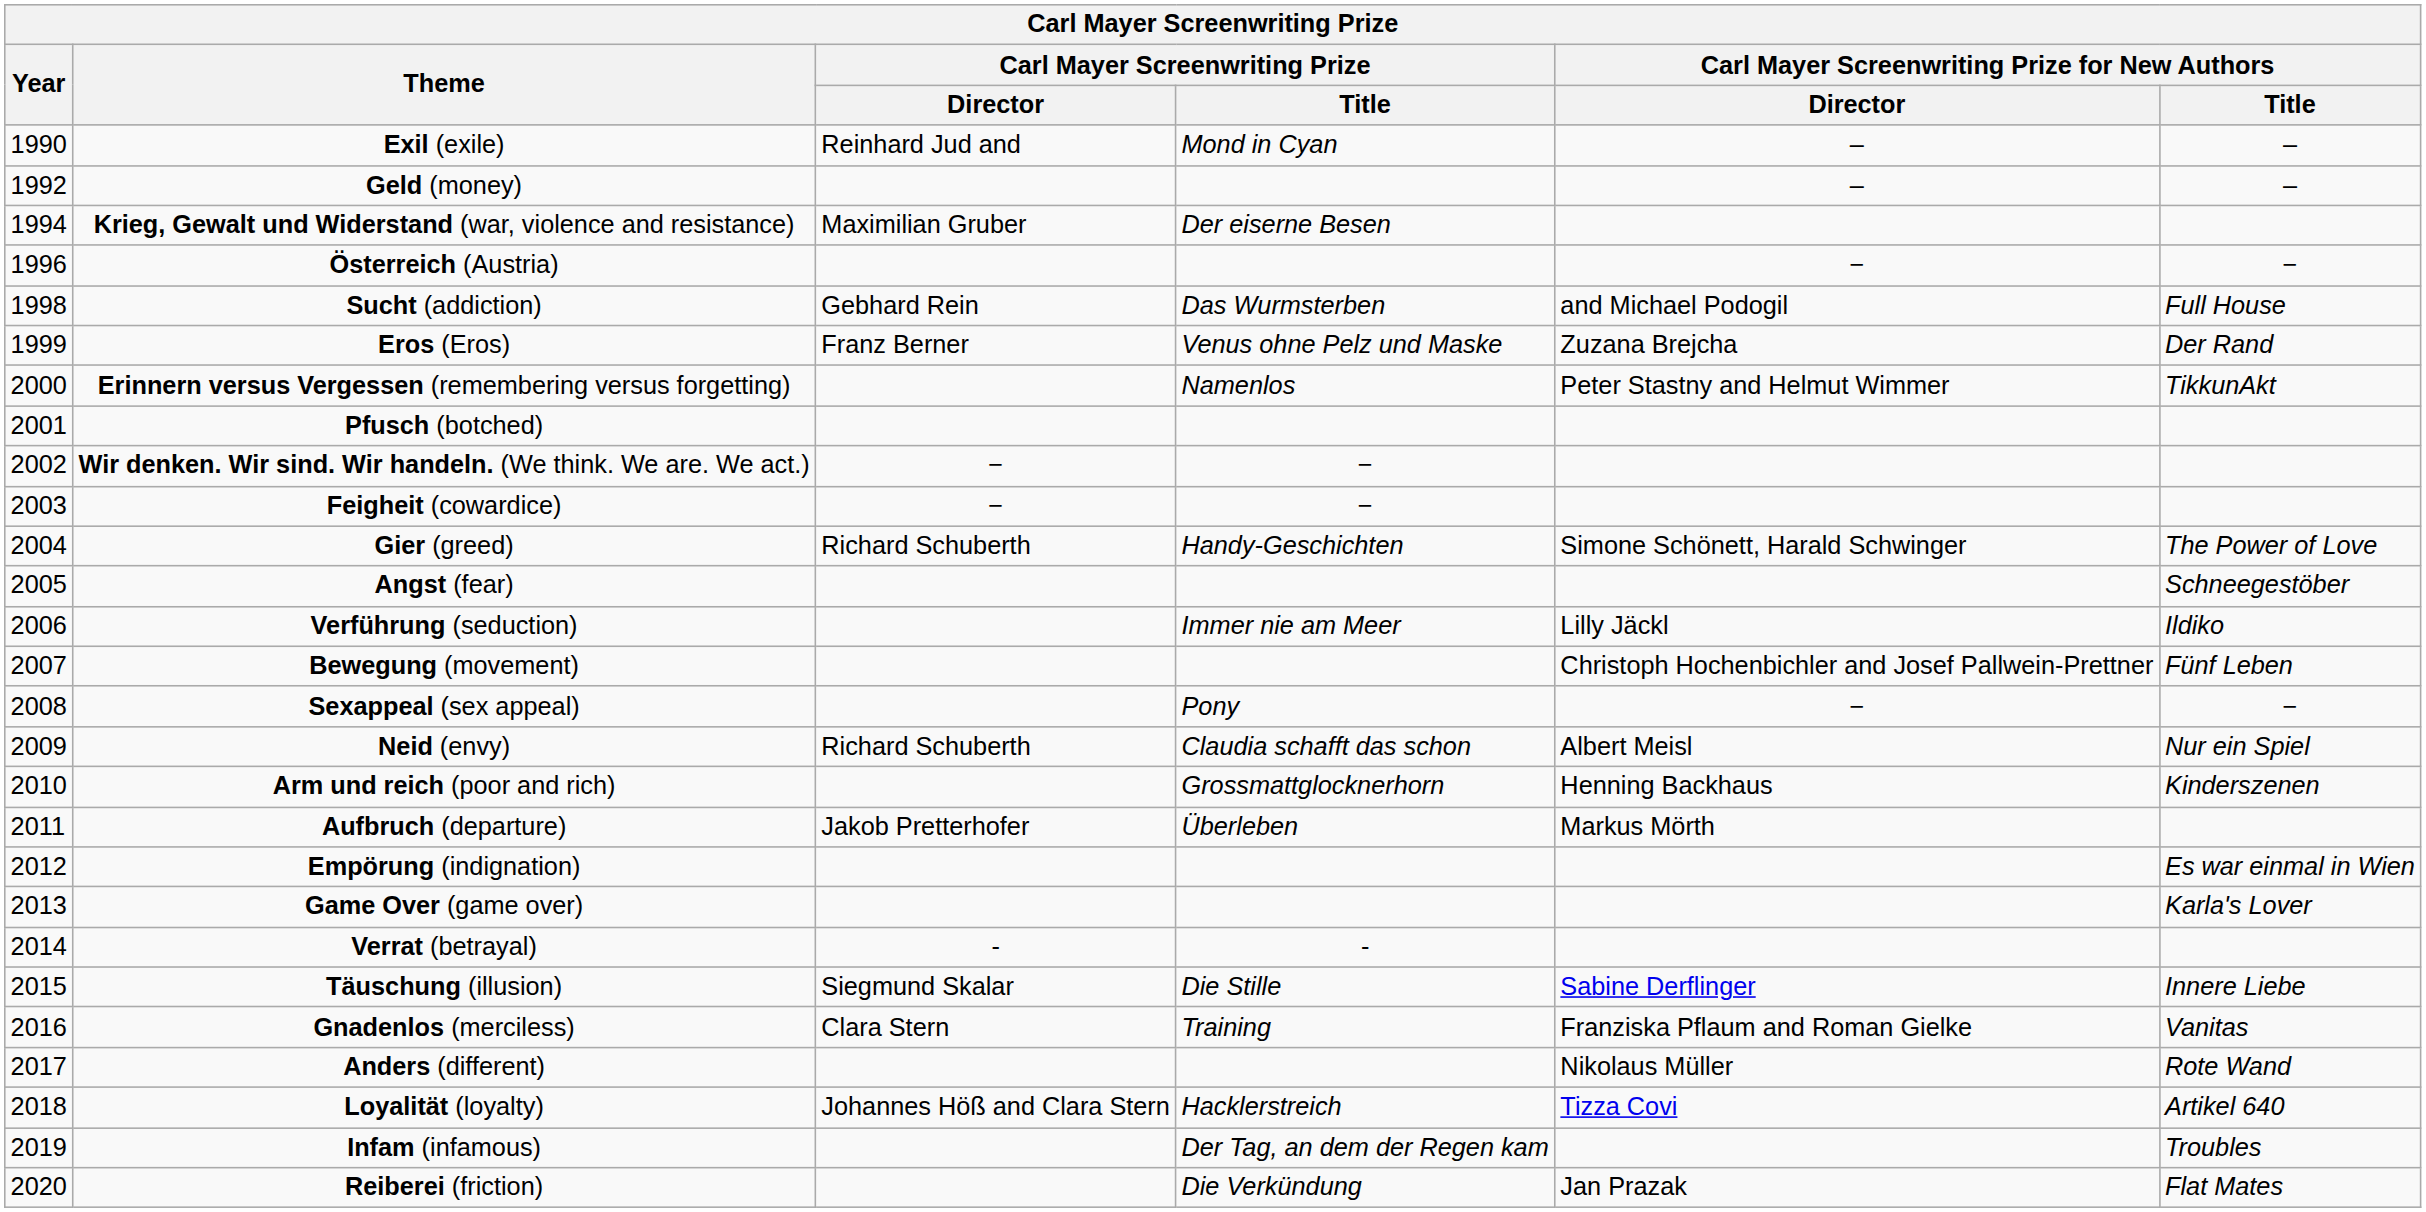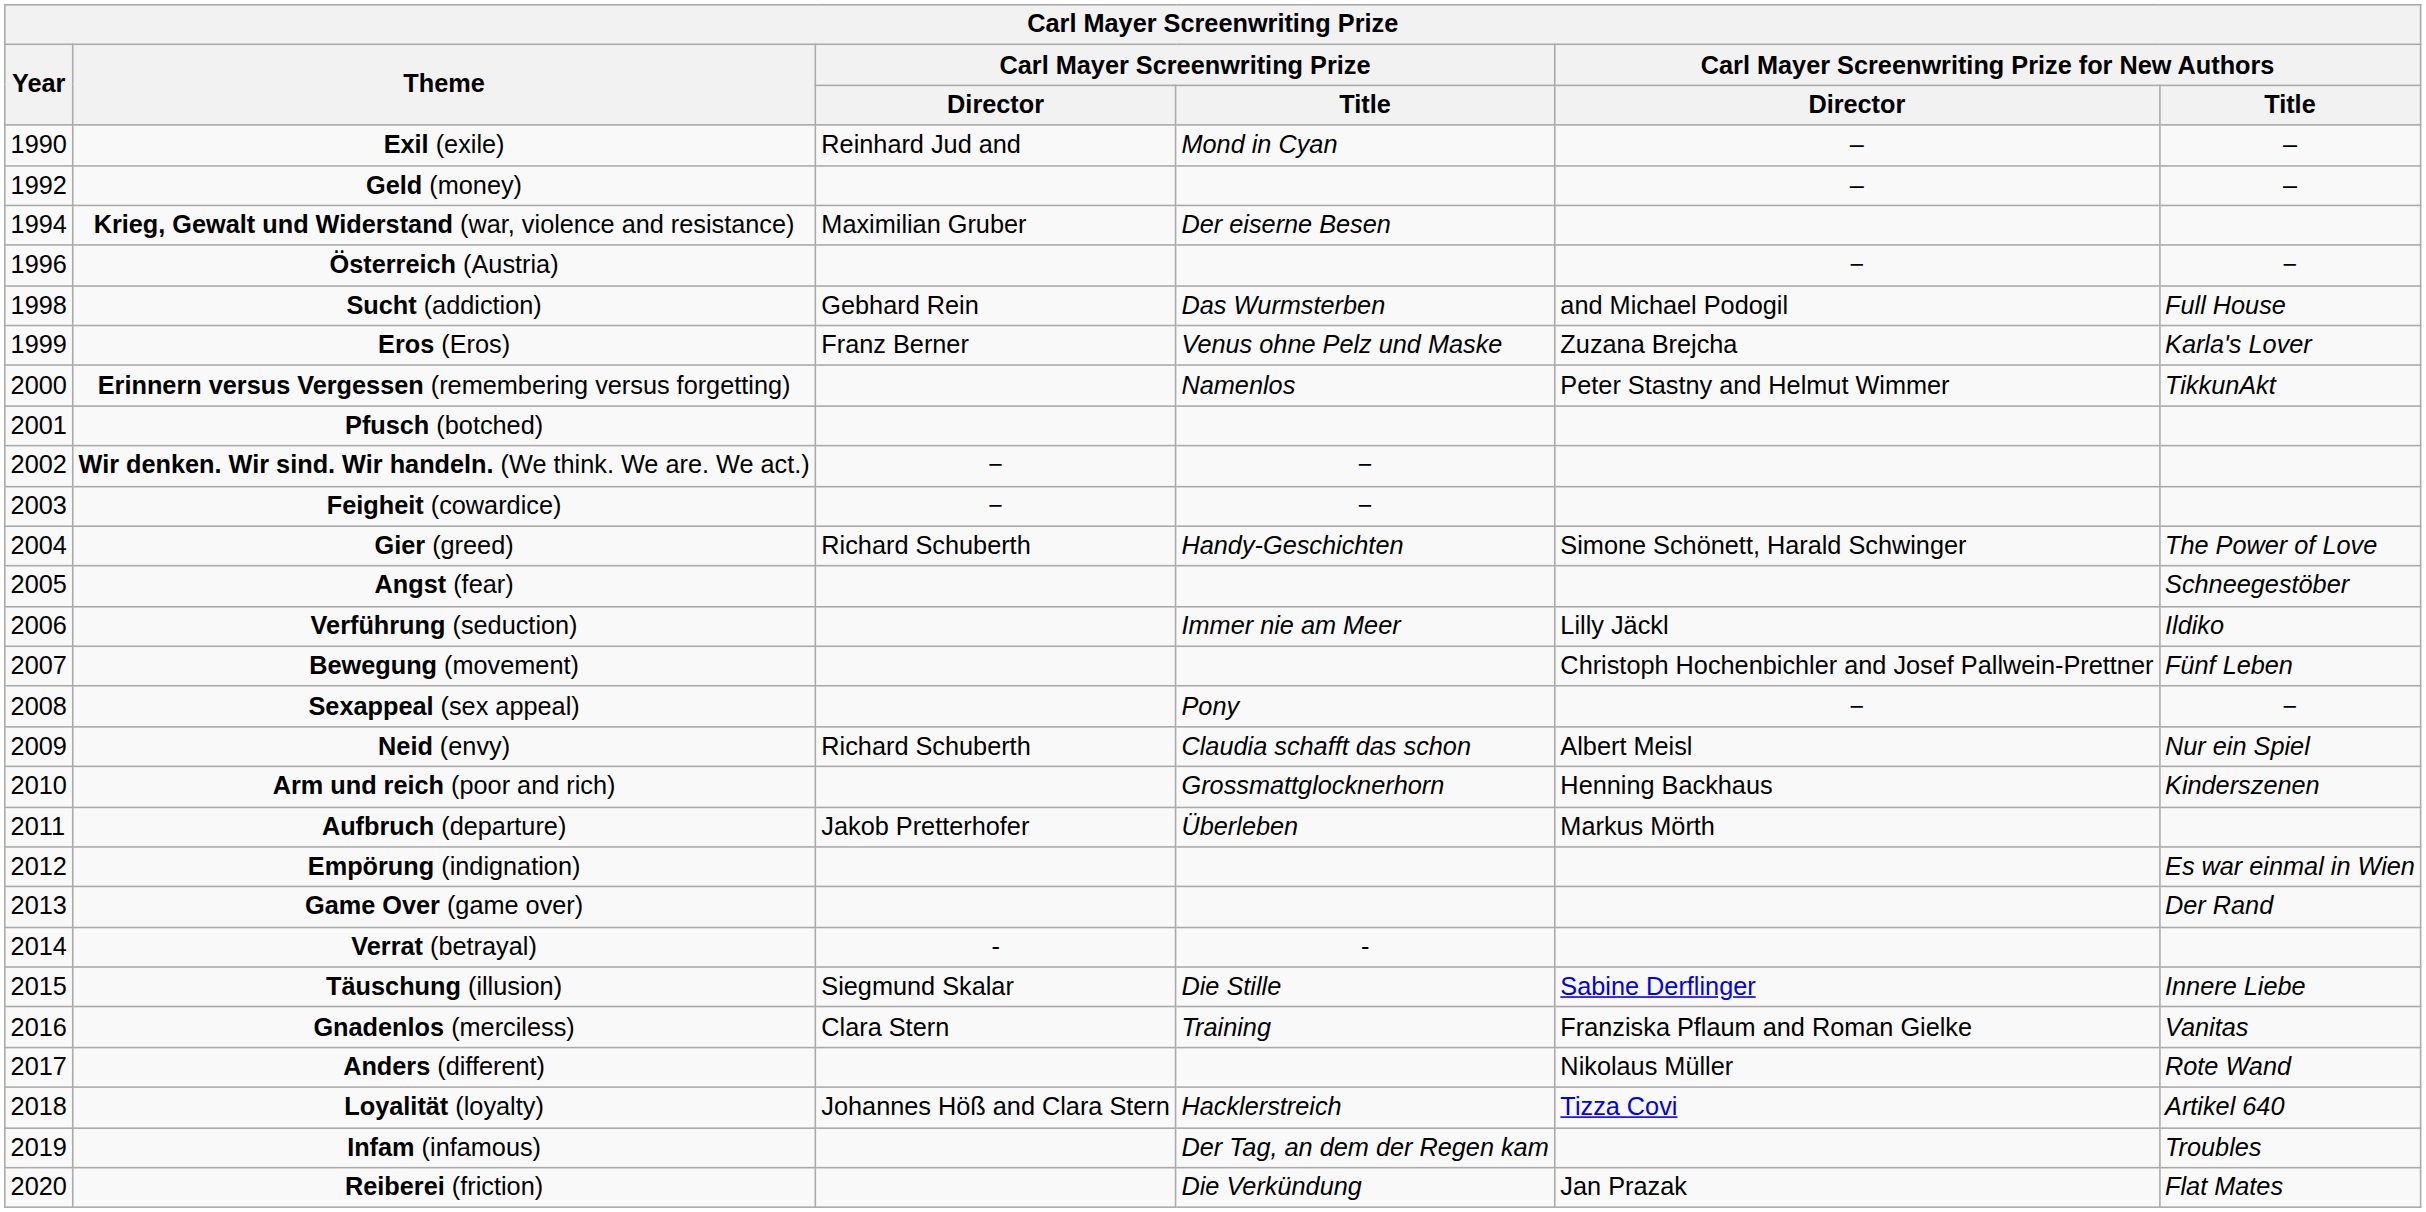 <table class="wikitable">
 <tr>
 <th colspan="6">Carl Mayer Screenwriting Prize</th>
 </tr>
 <tr class="hintergrundfarbe6" align="center">
 <th rowspan="2">Year</th>
 <th rowspan="2">Theme</th>
 <th colspan="2">Carl Mayer Screenwriting Prize</th>
 <th colspan="2">Carl Mayer Screenwriting Prize for New Authors</th>
 </tr>
 <tr>
 <th>Director</th>
 <th>Title</th>
 <th>Director</th>
 <th>Title</th>
 </tr>
 <tr>
 <td>1990</td>
 <td align="center"><strong>Exil</strong> (exile)</td>
 <td>Reinhard Jud and </td>
 <td><em>Mond in Cyan</em></td>
 <td align="center">–</td>
 <td align="center">–</td>
 </tr>
 <tr>
 <td>1992</td>
 <td align="center"><strong>Geld</strong> (money)</td>
 <td></td>
 <td></td>
 <td align="center">–</td>
 <td align="center">–</td>
 </tr>
 <tr>
 <td>1994</td>
 <td align="center"><strong>Krieg, Gewalt und Widerstand</strong> (war, violence and resistance)</td>
 <td>Maximilian Gruber</td>
 <td><em>Der eiserne Besen</em></td>
 <td></td>
 <td></td>
 </tr>
 <tr>
 <td>1996</td>
 <td align="center"><strong>Österreich</strong> (Austria)</td>
 <td></td>
 <td></td>
 <td align="center">−</td>
 <td align="center">−</td>
 </tr>
 <tr>
 <td>1998</td>
 <td align="center"><strong>Sucht</strong> (addiction)</td>
 <td>Gebhard Rein</td>
 <td><em>Das Wurmsterben</em></td>
 <td> and Michael Podogil</td>
 <td><em>Full House</em></td>
 </tr>
 <tr>
 <td>1999</td>
 <td align="center"><strong>Eros</strong> (Eros)</td>
 <td>Franz Berner</td>
 <td><em>Venus ohne Pelz und Maske</em></td>
 <td>Zuzana Brejcha</td>
-<td><em>Der Rand</em></td>
+<td><em>Karla's Lover</em></td>
 </tr>
 <tr>
 <td>2000</td>
 <td align="center"><strong>Erinnern versus Vergessen</strong> (remembering versus forgetting)</td>
 <td></td>
 <td><em>Namenlos</em></td>
 <td>Peter Stastny and Helmut Wimmer</td>
 <td><em>TikkunAkt</em></td>
 </tr>
 <tr>
 <td>2001</td>
 <td align="center"><strong>Pfusch</strong> (botched)</td>
 <td></td>
 <td></td>
 <td></td>
 <td></td>
 </tr>
 <tr>
 <td>2002</td>
 <td align="center"><strong>Wir denken. Wir sind. Wir handeln.</strong> (We think. We are. We act.)</td>
 <td align="center">−</td>
 <td align="center">−</td>
 <td></td>
 <td></td>
 </tr>
 <tr>
 <td>2003</td>
 <td align="center"><strong>Feigheit</strong> (cowardice)</td>
 <td align="center">−</td>
 <td align="center">−</td>
 <td></td>
 <td></td>
 </tr>
 <tr>
 <td>2004</td>
 <td align="center"><strong>Gier</strong> (greed)</td>
 <td>Richard Schuberth</td>
 <td><em>Handy-Geschichten</em></td>
 <td>Simone Schönett, Harald Schwinger</td>
 <td><em>The Power of Love</em></td>
 </tr>
 <tr>
 <td>2005</td>
 <td align="center"><strong>Angst</strong> (fear)</td>
 <td></td>
 <td></td>
 <td></td>
 <td><em>Schneegestöber</em></td>
 </tr>
 <tr>
 <td>2006</td>
 <td align="center"><strong>Verführung</strong> (seduction)</td>
 <td></td>
 <td><em>Immer nie am Meer</em></td>
 <td>Lilly Jäckl</td>
 <td><em>Ildiko</em></td>
 </tr>
 <tr>
 <td>2007</td>
 <td align="center"><strong>Bewegung</strong> (movement)</td>
 <td></td>
 <td></td>
 <td>Christoph Hochenbichler and Josef Pallwein-Prettner</td>
 <td><em>Fünf Leben</em></td>
 </tr>
 <tr>
 <td>2008</td>
 <td align="center"><strong>Sexappeal</strong> (sex appeal)</td>
 <td></td>
 <td><em>Pony</em></td>
 <td align="center">−</td>
 <td align="center">−</td>
 </tr>
 <tr>
 <td>2009</td>
 <td align="center"><strong>Neid</strong> (envy)</td>
 <td>Richard Schuberth</td>
 <td><em>Claudia schafft das schon</em></td>
 <td>Albert Meisl</td>
 <td><em>Nur ein Spiel</em></td>
 </tr>
 <tr>
 <td>2010</td>
 <td align="center"><strong>Arm und reich</strong> (poor and rich)</td>
 <td></td>
 <td><em>Grossmattglocknerhorn</em></td>
 <td>Henning Backhaus</td>
 <td><em>Kinderszenen</em></td>
 </tr>
 <tr>
 <td>2011</td>
 <td align="center"><strong>Aufbruch</strong> (departure)</td>
 <td>Jakob Pretterhofer</td>
 <td><em>Überleben</em></td>
 <td>Markus Mörth</td>
 <td></td>
 </tr>
 <tr>
 <td>2012</td>
 <td align="center"><strong>Empörung</strong> (indignation)</td>
 <td></td>
 <td></td>
 <td></td>
 <td><em>Es war einmal in Wien</em></td>
 </tr>
 <tr>
 <td>2013</td>
 <td align="center"><strong>Game Over</strong> (game over)</td>
 <td></td>
 <td></td>
 <td></td>
-<td><em>Karla's Lover</em></td>
+<td><em>Der Rand</em></td>
 </tr>
 <tr>
 <td>2014</td>
 <td align="center"><strong>Verrat</strong> (betrayal)</td>
 <td align="center">-</td>
 <td align="center">-</td>
 <td></td>
 <td></td>
 </tr>
 <tr>
 <td>2015</td>
 <td align="center"><strong>Täuschung</strong> (illusion)</td>
 <td>Siegmund Skalar</td>
 <td><em>Die Stille</em></td>
 <td><a href='#'>Sabine Derflinger</a></td>
 <td><em>Innere Liebe</em></td>
 </tr>
 <tr>
 <td>2016</td>
 <td align="center"><strong>Gnadenlos</strong> (merciless)</td>
 <td>Clara Stern</td>
 <td><em>Training</em></td>
 <td>Franziska Pflaum and Roman Gielke</td>
 <td><em>Vanitas</em></td>
 </tr>
 <tr>
 <td>2017</td>
 <td align="center"><strong>Anders</strong> (different)</td>
 <td></td>
 <td></td>
 <td>Nikolaus Müller</td>
 <td><em>Rote Wand</em></td>
 </tr>
 <tr>
 <td>2018</td>
 <td align="center"><strong>Loyalität</strong> (loyalty)</td>
 <td>Johannes Höß and Clara Stern</td>
 <td><em>Hacklerstreich</em></td>
 <td><a href='#'>Tizza Covi</a></td>
 <td><em>Artikel 640</em></td>
 </tr>
 <tr>
 <td>2019</td>
 <td align="center"><strong>Infam</strong> (infamous)</td>
 <td></td>
 <td><em>Der Tag, an dem der Regen kam</em></td>
 <td></td>
 <td><em>Troubles</em></td>
 </tr>
 <tr>
 <td>2020</td>
 <td align="center"><strong>Reiberei</strong> (friction)</td>
 <td></td>
 <td><em>Die Verkündung</em></td>
 <td>Jan Prazak</td>
 <td><em>Flat Mates</em></td>
 </tr>
 </table>
